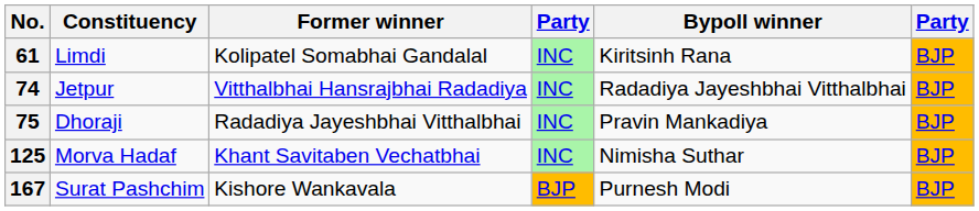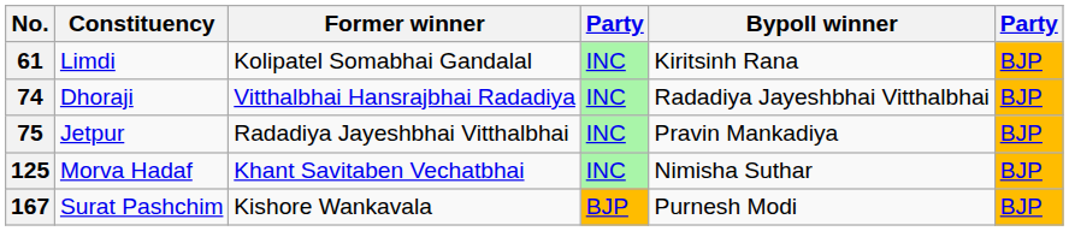 <table class="wikitable sortable mw-collapsible mw-collapsed">
 <tr>
 <th>No.</th>
 <th>Constituency</th>
 <th>Former winner</th>
 <th><a href='#'>Party</a></th>
 <th>Bypoll winner</th>
 <th><a href='#'>Party</a></th>
 </tr>
 <tr>
 <th>61</th>
 <td><a href='#'>Limdi</a></td>
 <td>Kolipatel Somabhai Gandalal</td>
 <td style="background:#a9f5a9;"><a href='#'>INC</a></td>
 <td>Kiritsinh Rana</td>
 <td style="background:#ffbc00;"><a href='#'>BJP</a></td>
 </tr>
 <tr>
 <th>74</th>
-<td><a href='#'>Jetpur</a></td>
+<td><a href='#'>Dhoraji</a></td>
 <td><a href='#'>Vitthalbhai Hansrajbhai Radadiya</a></td>
 <td style="background:#a9f5a9;"><a href='#'>INC</a></td>
 <td>Radadiya Jayeshbhai Vitthalbhai</td>
 <td style="background:#ffbc00;"><a href='#'>BJP</a></td>
 </tr>
 <tr>
 <th>75</th>
-<td><a href='#'>Dhoraji</a></td>
+<td><a href='#'>Jetpur</a></td>
 <td>Radadiya Jayeshbhai Vitthalbhai</td>
 <td style="background:#a9f5a9;"><a href='#'>INC</a></td>
 <td>Pravin Mankadiya</td>
 <td style="background:#ffbc00;"><a href='#'>BJP</a></td>
 </tr>
 <tr>
 <th>125</th>
 <td><a href='#'>Morva Hadaf</a></td>
 <td><a href='#'>Khant Savitaben Vechatbhai</a></td>
 <td style="background:#a9f5a9;"><a href='#'>INC</a></td>
 <td>Nimisha Suthar</td>
 <td style="background:#ffbc00;"><a href='#'>BJP</a></td>
 </tr>
 <tr>
 <th>167</th>
 <td><a href='#'>Surat Pashchim</a></td>
 <td>Kishore Wankavala</td>
 <td style="background:#ffbc00;"><a href='#'>BJP</a></td>
 <td>Purnesh Modi</td>
 <td style="background:#ffbc00;"><a href='#'>BJP</a></td>
 </tr>
 </table>
